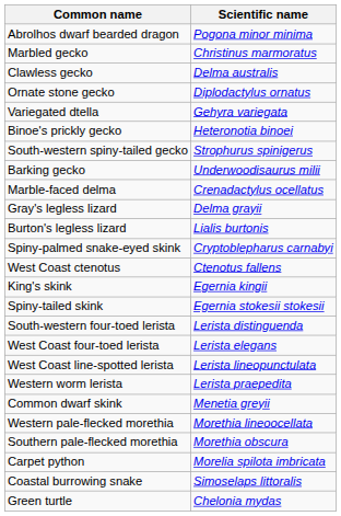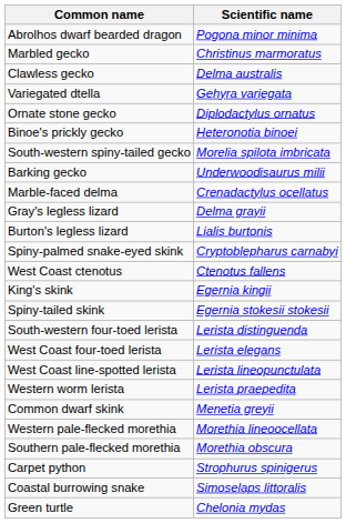 <table class="wikitable sortable">
 <tr>
 <th>Common name</th>
 <th>Scientific name</th>
 </tr>
 <tr>
 <td>Abrolhos dwarf bearded dragon</td>
 <td><em><a href='#'>Pogona minor minima</a></em></td>
 </tr>
 <tr>
 <td>Marbled gecko</td>
 <td><em><a href='#'>Christinus marmoratus</a></em></td>
 </tr>
 <tr>
 <td>Clawless gecko</td>
 <td><em><a href='#'>Delma australis</a></em></td>
 </tr>
 <tr>
+<td>Variegated dtella</td>
+<td><em><a href='#'>Gehyra variegata</a></em></td>
+</tr>
+<tr>
 <td>Ornate stone gecko</td>
 <td><em><a href='#'>Diplodactylus ornatus</a></em></td>
-</tr>
-<tr>
-<td>Variegated dtella</td>
-<td><em><a href='#'>Gehyra variegata</a></em></td>
 </tr>
 <tr>
 <td>Binoe's prickly gecko</td>
 <td><em><a href='#'>Heteronotia binoei</a></em></td>
 </tr>
 <tr>
 <td>South-western spiny-tailed gecko</td>
-<td><em><a href='#'>Strophurus spinigerus</a></em></td>
+<td><em><a href='#'>Morelia spilota imbricata</a></em></td>
 </tr>
 <tr>
 <td>Barking gecko</td>
 <td><em><a href='#'>Underwoodisaurus milii</a></em></td>
 </tr>
 <tr>
 <td>Marble-faced delma</td>
 <td><em><a href='#'>Crenadactylus ocellatus</a></em></td>
 </tr>
 <tr>
 <td>Gray's legless lizard</td>
 <td><em><a href='#'>Delma grayii</a></em></td>
 </tr>
 <tr>
 <td>Burton's legless lizard</td>
 <td><em><a href='#'>Lialis burtonis</a></em></td>
 </tr>
 <tr>
 <td>Spiny-palmed snake-eyed skink</td>
 <td><em><a href='#'>Cryptoblepharus carnabyi</a></em></td>
 </tr>
 <tr>
 <td>West Coast ctenotus</td>
 <td><em><a href='#'>Ctenotus fallens</a></em></td>
 </tr>
 <tr>
 <td>King's skink</td>
 <td><em><a href='#'>Egernia kingii</a></em></td>
 </tr>
 <tr>
 <td>Spiny-tailed skink</td>
 <td><em><a href='#'>Egernia stokesii stokesii</a></em></td>
 </tr>
 <tr>
 <td>South-western four-toed lerista</td>
 <td><em><a href='#'>Lerista distinguenda</a></em></td>
 </tr>
 <tr>
 <td>West Coast four-toed lerista</td>
 <td><em><a href='#'>Lerista elegans</a></em></td>
 </tr>
 <tr>
 <td>West Coast line-spotted lerista</td>
 <td><em><a href='#'>Lerista lineopunctulata</a></em></td>
 </tr>
 <tr>
 <td>Western worm lerista</td>
 <td><em><a href='#'>Lerista praepedita</a></em></td>
 </tr>
 <tr>
 <td>Common dwarf skink</td>
 <td><em><a href='#'>Menetia greyii</a></em></td>
 </tr>
 <tr>
 <td>Western pale-flecked morethia</td>
 <td><em><a href='#'>Morethia lineoocellata</a></em></td>
 </tr>
 <tr>
 <td>Southern pale-flecked morethia</td>
 <td><em><a href='#'>Morethia obscura</a></em></td>
 </tr>
 <tr>
 <td>Carpet python</td>
-<td><em><a href='#'>Morelia spilota imbricata</a></em></td>
+<td><em><a href='#'>Strophurus spinigerus</a></em></td>
 </tr>
 <tr>
 <td>Coastal burrowing snake</td>
 <td><em><a href='#'>Simoselaps littoralis</a></em></td>
 </tr>
 <tr>
 <td>Green turtle</td>
 <td><em><a href='#'>Chelonia mydas</a></em></td>
 </tr>
 </table>
